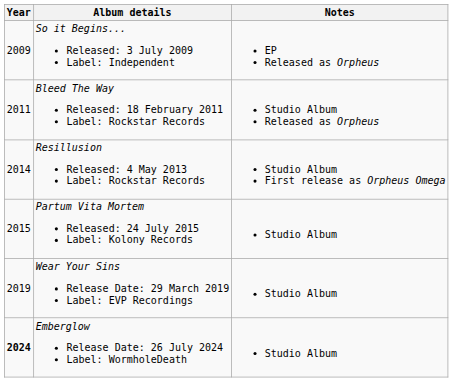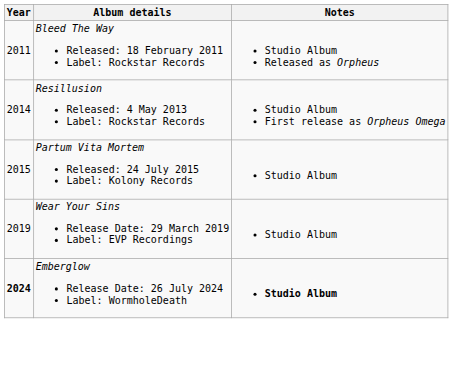 <table class="wikitable">
 <tr>
 <th>Year</th>
 <th>Album details</th>
 <th>Notes</th>
-</tr>
-<tr>
-<td>2009</td>
-<td><em>So it Begins...</em><br><ul><li>Released: 3 July 2009</li><li>Label:  Independent</li></ul></td>
-<td><br><ul><li>EP</li><li>Released as <em>Orpheus</em></li></ul></td>
 </tr>
 <tr>
 <td>2011</td>
 <td><em>Bleed The Way</em><br><ul><li>Released: 18 February 2011</li><li>Label:  Rockstar Records</li></ul></td>
 <td><br><ul><li>Studio Album</li><li>Released as <em>Orpheus</em></li></ul></td>
 </tr>
 <tr>
 <td>2014</td>
 <td><em>Resillusion</em><br><ul><li>Released: 4 May 2013</li><li>Label:  Rockstar Records</li></ul></td>
 <td><br><ul><li>Studio Album</li><li>First release as <em>Orpheus Omega</em></li></ul></td>
 </tr>
 <tr>
 <td>2015</td>
 <td><em>Partum Vita Mortem</em><br><ul><li>Released: 24 July 2015</li><li>Label: Kolony Records</li></ul></td>
 <td><br><ul><li>Studio Album</li></ul></td>
 </tr>
 <tr>
 <td>2019</td>
 <td><em>Wear Your Sins</em><br><ul><li>Release Date: 29 March 2019</li><li>Label: EVP Recordings</li></ul></td>
 <td><br><ul><li>Studio Album</li></ul></td>
 </tr>
 <tr>
 <td><strong>2024</strong></td>
 <td><em>Emberglow</em><br><ul><li>Release Date: 26 July 2024</li><li>Label: WormholeDeath</li></ul></td>
-<td><br><ul><li>Studio Album</li></ul></td>
+<td><strong><br><ul><li>Studio Album</li></ul></strong></td>
 </tr>
 </table>
